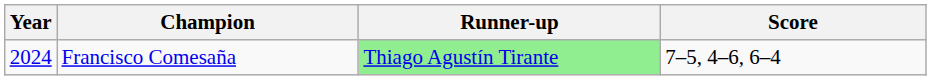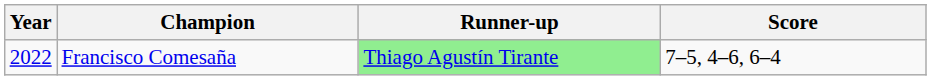 <table class="wikitable" style="font-size:90%">
 <tr>
 <th>Year</th>
 <th width="200">Champion</th>
 <th width="200">Runner-up</th>
 <th width="175">Score</th>
 </tr>
 <tr>
-<td><a href='#'>2024</a></td>
+<td><a href='#'>2022</a></td>
 <td> <a href='#'>Francisco Comesaña</a></td>
 <td style="background: lightgreen;"> <a href='#'>Thiago Agustín Tirante</a></td>
 <td>7–5, 4–6, 6–4</td>
 </tr>
 </table>
